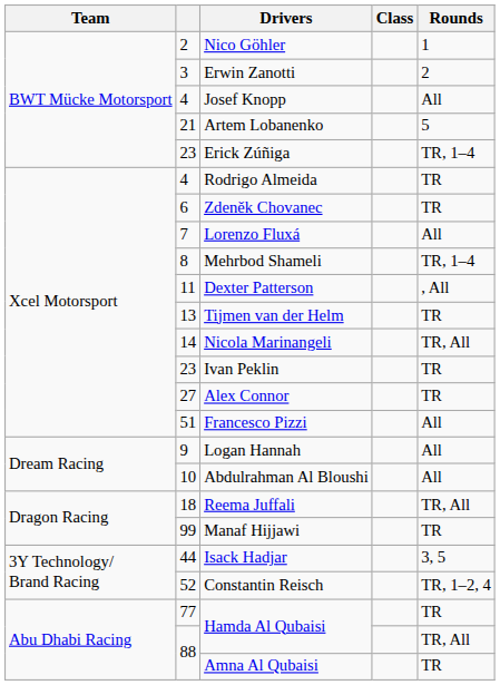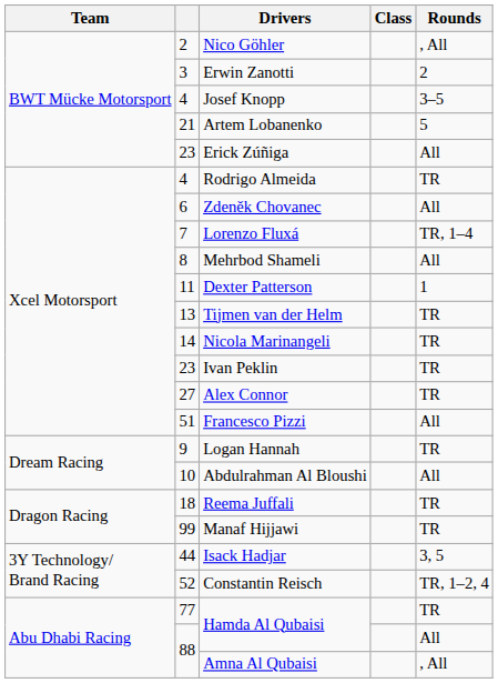 <table class="wikitable" style="font-size: 85%;">
 <tr>
 <th>Team</th>
 <th></th>
 <th>Drivers</th>
 <th>Class</th>
 <th>Rounds</th>
 </tr>
 <tr>
 <td rowspan=5> <a href='#'>BWT Mücke Motorsport</a></td>
 <td>2</td>
 <td> <a href='#'>Nico Göhler</a></td>
 <td style="text-align:center"></td>
-<td>1</td>
+<td>, All</td>
 </tr>
 <tr>
 <td>3</td>
 <td> Erwin Zanotti</td>
 <td style="text-align:center"></td>
 <td>2</td>
 </tr>
 <tr>
 <td>4</td>
 <td> Josef Knopp</td>
 <td style="text-align:center"></td>
-<td>All</td>
+<td>3–5</td>
 </tr>
 <tr>
 <td>21</td>
 <td> Artem Lobanenko</td>
 <td style="text-align:center"></td>
 <td>5</td>
 </tr>
 <tr>
 <td>23</td>
 <td> Erick Zúñiga</td>
 <td style="text-align:center"></td>
-<td>TR, 1–4</td>
+<td>All</td>
 </tr>
 <tr>
 <td rowspan=10> Xcel Motorsport</td>
 <td>4</td>
 <td> Rodrigo Almeida</td>
 <td style="text-align:center"></td>
 <td>TR</td>
 </tr>
 <tr>
 <td>6</td>
 <td> <a href='#'>Zdeněk Chovanec</a></td>
 <td style="text-align:center"></td>
-<td>TR</td>
+<td>All</td>
 </tr>
 <tr>
 <td>7</td>
 <td> <a href='#'>Lorenzo Fluxá</a></td>
 <td style="text-align:center"></td>
-<td>All</td>
+<td>TR, 1–4</td>
 </tr>
 <tr>
 <td>8</td>
 <td> Mehrbod Shameli</td>
 <td style="text-align:center"></td>
-<td>TR, 1–4</td>
+<td>All</td>
 </tr>
 <tr>
 <td>11</td>
 <td> <a href='#'>Dexter Patterson</a></td>
 <td style="text-align:center"></td>
-<td>, All</td>
+<td>1</td>
 </tr>
 <tr>
 <td>13</td>
 <td> <a href='#'>Tijmen van der Helm</a></td>
 <td style="text-align:center"></td>
 <td>TR</td>
 </tr>
 <tr>
 <td>14</td>
 <td> <a href='#'>Nicola Marinangeli</a></td>
 <td style="text-align:center"></td>
-<td>TR, All</td>
+<td>TR</td>
 </tr>
 <tr>
 <td>23</td>
 <td> Ivan Peklin</td>
 <td style="text-align:center"></td>
 <td>TR</td>
 </tr>
 <tr>
 <td>27</td>
 <td> <a href='#'>Alex Connor</a></td>
 <td style="text-align:center"></td>
 <td>TR</td>
 </tr>
 <tr>
 <td>51</td>
 <td> <a href='#'>Francesco Pizzi</a></td>
 <td style="text-align:center"></td>
 <td>All</td>
 </tr>
 <tr>
 <td rowspan=2> Dream Racing</td>
 <td>9</td>
 <td> Logan Hannah</td>
 <td style="text-align:center"></td>
-<td>All</td>
+<td>TR</td>
 </tr>
 <tr>
 <td>10</td>
 <td> Abdulrahman Al Bloushi</td>
 <td style="text-align:center"></td>
 <td>All</td>
 </tr>
 <tr>
 <td rowspan=2> Dragon Racing</td>
 <td>18</td>
 <td> <a href='#'>Reema Juffali</a></td>
 <td style="text-align:center"></td>
-<td>TR, All</td>
+<td>TR</td>
 </tr>
 <tr>
 <td>99</td>
 <td> Manaf Hijjawi</td>
 <td style="text-align:center"></td>
 <td>TR</td>
 </tr>
 <tr>
 <td rowspan=2> 3Y Technology/<br>Brand Racing</td>
 <td>44</td>
 <td> <a href='#'>Isack Hadjar</a></td>
 <td style="text-align:center"></td>
 <td>3, 5</td>
 </tr>
 <tr>
 <td>52</td>
 <td> Constantin Reisch</td>
 <td style="text-align:center"></td>
 <td>TR, 1–2, 4</td>
 </tr>
 <tr>
 <td rowspan=3> <a href='#'>Abu Dhabi Racing</a></td>
 <td>77</td>
 <td rowspan=2> <a href='#'>Hamda Al Qubaisi</a></td>
 <td style="text-align:center"></td>
 <td>TR</td>
 </tr>
 <tr>
 <td rowspan=2>88</td>
 <td style="text-align:center"></td>
-<td>TR, All</td>
+<td>All</td>
 </tr>
 <tr>
 <td> <a href='#'>Amna Al Qubaisi</a></td>
 <td style="text-align:center"></td>
-<td>TR</td>
+<td>, All</td>
 </tr>
 </table>
